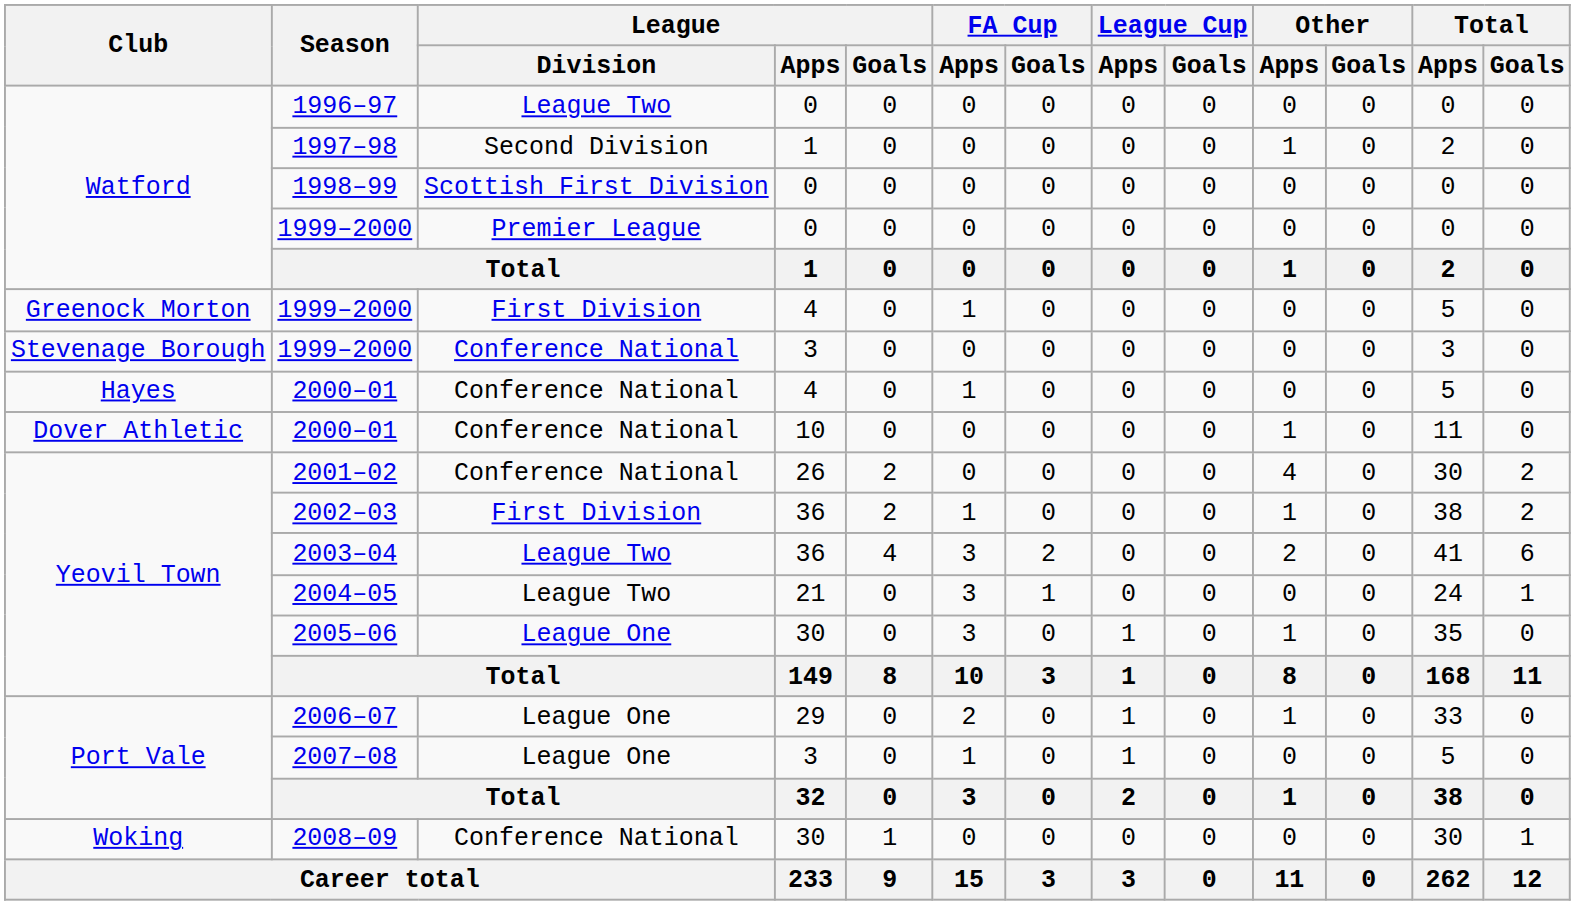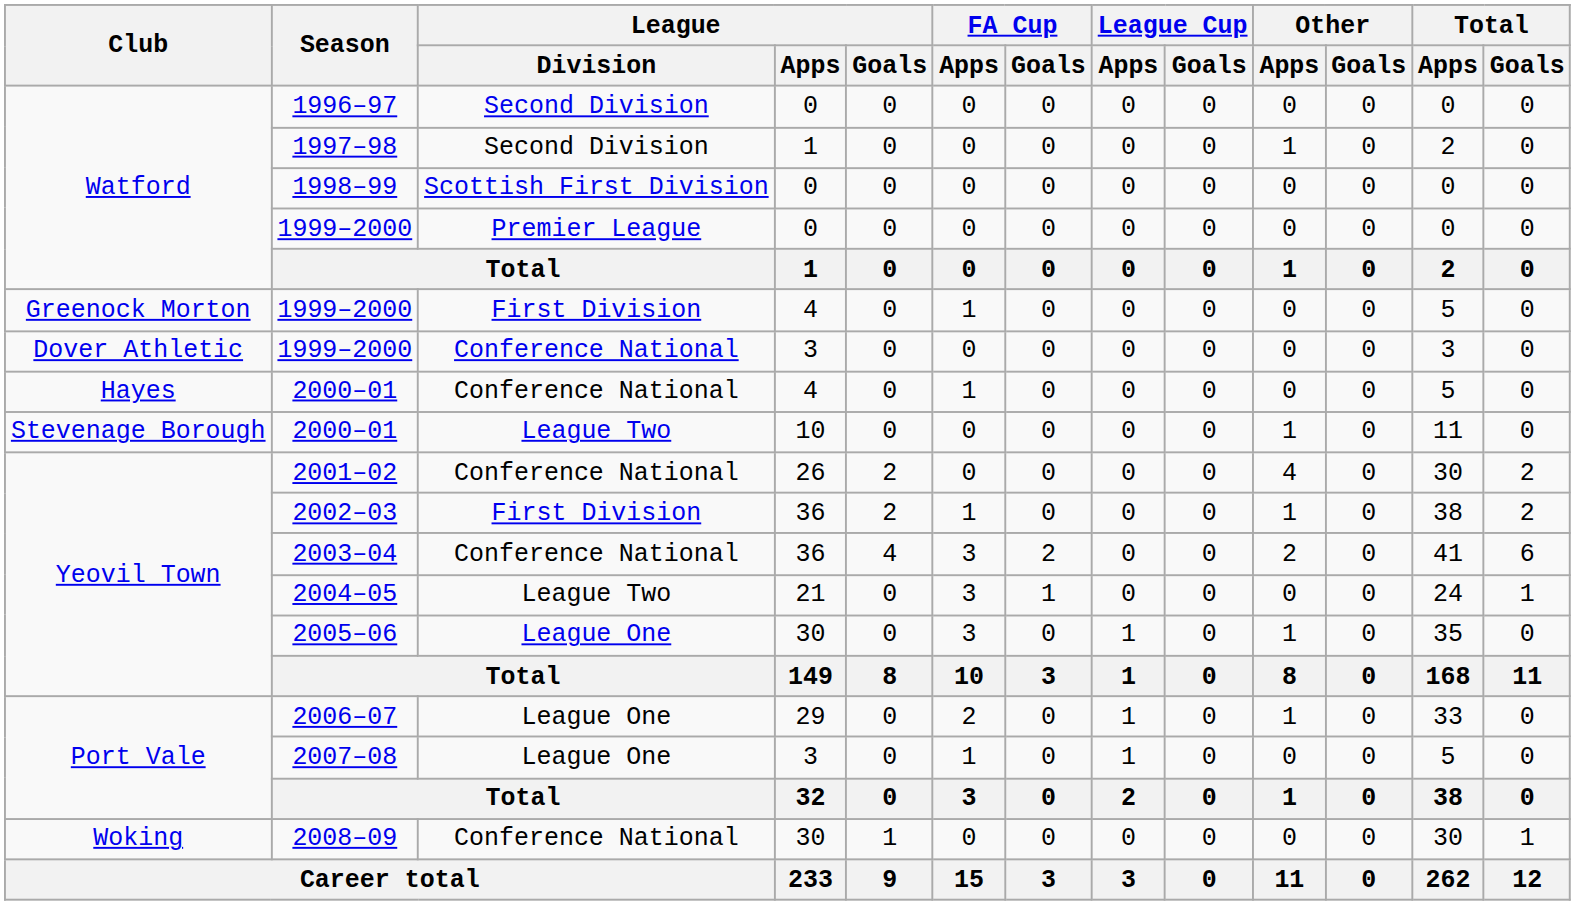 <table class="wikitable" style="text-align:center">
 <tr>
 <th rowspan="2">Club</th>
 <th rowspan="2">Season</th>
 <th colspan="3">League</th>
 <th colspan="2"><a href='#'>FA Cup</a></th>
 <th colspan="2"><a href='#'>League Cup</a></th>
 <th colspan="2">Other</th>
 <th colspan="2">Total</th>
 </tr>
 <tr>
 <th>Division</th>
 <th>Apps</th>
 <th>Goals</th>
 <th>Apps</th>
 <th>Goals</th>
 <th>Apps</th>
 <th>Goals</th>
 <th>Apps</th>
 <th>Goals</th>
 <th>Apps</th>
 <th>Goals</th>
 </tr>
 <tr>
 <td rowspan="5"><a href='#'>Watford</a></td>
 <td><a href='#'>1996–97</a></td>
-<td><a href='#'>League Two</a></td>
+<td><a href='#'>Second Division</a></td>
 <td>0</td>
 <td>0</td>
 <td>0</td>
 <td>0</td>
 <td>0</td>
 <td>0</td>
 <td>0</td>
 <td>0</td>
 <td>0</td>
 <td>0</td>
 </tr>
 <tr>
 <td><a href='#'>1997–98</a></td>
 <td>Second Division</td>
 <td>1</td>
 <td>0</td>
 <td>0</td>
 <td>0</td>
 <td>0</td>
 <td>0</td>
 <td>1</td>
 <td>0</td>
 <td>2</td>
 <td>0</td>
 </tr>
 <tr>
 <td><a href='#'>1998–99</a></td>
 <td><a href='#'>Scottish First Division</a></td>
 <td>0</td>
 <td>0</td>
 <td>0</td>
 <td>0</td>
 <td>0</td>
 <td>0</td>
 <td>0</td>
 <td>0</td>
 <td>0</td>
 <td>0</td>
 </tr>
 <tr>
 <td><a href='#'>1999–2000</a></td>
 <td><a href='#'>Premier League</a></td>
 <td>0</td>
 <td>0</td>
 <td>0</td>
 <td>0</td>
 <td>0</td>
 <td>0</td>
 <td>0</td>
 <td>0</td>
 <td>0</td>
 <td>0</td>
 </tr>
 <tr>
 <th colspan="2">Total</th>
 <th>1</th>
 <th>0</th>
 <th>0</th>
 <th>0</th>
 <th>0</th>
 <th>0</th>
 <th>1</th>
 <th>0</th>
 <th>2</th>
 <th>0</th>
 </tr>
 <tr>
 <td><a href='#'>Greenock Morton</a></td>
 <td><a href='#'>1999–2000</a></td>
 <td><a href='#'>First Division</a></td>
 <td>4</td>
 <td>0</td>
 <td>1</td>
 <td>0</td>
 <td>0</td>
 <td>0</td>
 <td>0</td>
 <td>0</td>
 <td>5</td>
 <td>0</td>
 </tr>
 <tr>
-<td><a href='#'>Stevenage Borough</a></td>
+<td><a href='#'>Dover Athletic</a></td>
 <td><a href='#'>1999–2000</a></td>
 <td><a href='#'>Conference National</a></td>
 <td>3</td>
 <td>0</td>
 <td>0</td>
 <td>0</td>
 <td>0</td>
 <td>0</td>
 <td>0</td>
 <td>0</td>
 <td>3</td>
 <td>0</td>
 </tr>
 <tr>
 <td><a href='#'>Hayes</a></td>
 <td><a href='#'>2000–01</a></td>
 <td>Conference National</td>
 <td>4</td>
 <td>0</td>
 <td>1</td>
 <td>0</td>
 <td>0</td>
 <td>0</td>
 <td>0</td>
 <td>0</td>
 <td>5</td>
 <td>0</td>
 </tr>
 <tr>
-<td><a href='#'>Dover Athletic</a></td>
+<td><a href='#'>Stevenage Borough</a></td>
 <td><a href='#'>2000–01</a></td>
-<td>Conference National</td>
+<td><a href='#'>League Two</a></td>
 <td>10</td>
 <td>0</td>
 <td>0</td>
 <td>0</td>
 <td>0</td>
 <td>0</td>
 <td>1</td>
 <td>0</td>
 <td>11</td>
 <td>0</td>
 </tr>
 <tr>
 <td rowspan="6"><a href='#'>Yeovil Town</a></td>
 <td><a href='#'>2001–02</a></td>
 <td>Conference National</td>
 <td>26</td>
 <td>2</td>
 <td>0</td>
 <td>0</td>
 <td>0</td>
 <td>0</td>
 <td>4</td>
 <td>0</td>
 <td>30</td>
 <td>2</td>
 </tr>
 <tr>
 <td><a href='#'>2002–03</a></td>
 <td><a href='#'>First Division</a></td>
 <td>36</td>
 <td>2</td>
 <td>1</td>
 <td>0</td>
 <td>0</td>
 <td>0</td>
 <td>1</td>
 <td>0</td>
 <td>38</td>
 <td>2</td>
 </tr>
 <tr>
 <td><a href='#'>2003–04</a></td>
-<td><a href='#'>League Two</a></td>
+<td>Conference National</td>
 <td>36</td>
 <td>4</td>
 <td>3</td>
 <td>2</td>
 <td>0</td>
 <td>0</td>
 <td>2</td>
 <td>0</td>
 <td>41</td>
 <td>6</td>
 </tr>
 <tr>
 <td><a href='#'>2004–05</a></td>
 <td>League Two</td>
 <td>21</td>
 <td>0</td>
 <td>3</td>
 <td>1</td>
 <td>0</td>
 <td>0</td>
 <td>0</td>
 <td>0</td>
 <td>24</td>
 <td>1</td>
 </tr>
 <tr>
 <td><a href='#'>2005–06</a></td>
 <td><a href='#'>League One</a></td>
 <td>30</td>
 <td>0</td>
 <td>3</td>
 <td>0</td>
 <td>1</td>
 <td>0</td>
 <td>1</td>
 <td>0</td>
 <td>35</td>
 <td>0</td>
 </tr>
 <tr>
 <th colspan="2">Total</th>
 <th>149</th>
 <th>8</th>
 <th>10</th>
 <th>3</th>
 <th>1</th>
 <th>0</th>
 <th>8</th>
 <th>0</th>
 <th>168</th>
 <th>11</th>
 </tr>
 <tr>
 <td rowspan="3"><a href='#'>Port Vale</a></td>
 <td><a href='#'>2006–07</a></td>
 <td>League One</td>
 <td>29</td>
 <td>0</td>
 <td>2</td>
 <td>0</td>
 <td>1</td>
 <td>0</td>
 <td>1</td>
 <td>0</td>
 <td>33</td>
 <td>0</td>
 </tr>
 <tr>
 <td><a href='#'>2007–08</a></td>
 <td>League One</td>
 <td>3</td>
 <td>0</td>
 <td>1</td>
 <td>0</td>
 <td>1</td>
 <td>0</td>
 <td>0</td>
 <td>0</td>
 <td>5</td>
 <td>0</td>
 </tr>
 <tr>
 <th colspan="2">Total</th>
 <th>32</th>
 <th>0</th>
 <th>3</th>
 <th>0</th>
 <th>2</th>
 <th>0</th>
 <th>1</th>
 <th>0</th>
 <th>38</th>
 <th>0</th>
 </tr>
 <tr>
 <td><a href='#'>Woking</a></td>
 <td><a href='#'>2008–09</a></td>
 <td>Conference National</td>
 <td>30</td>
 <td>1</td>
 <td>0</td>
 <td>0</td>
 <td>0</td>
 <td>0</td>
 <td>0</td>
 <td>0</td>
 <td>30</td>
 <td>1</td>
 </tr>
 <tr>
 <th colspan="3">Career total</th>
 <th>233</th>
 <th>9</th>
 <th>15</th>
 <th>3</th>
 <th>3</th>
 <th>0</th>
 <th>11</th>
 <th>0</th>
 <th>262</th>
 <th>12</th>
 </tr>
 </table>
